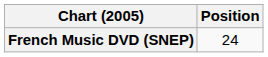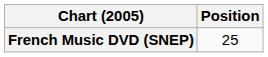 <table class="wikitable plainrowheaders" style="text-align:center">
 <tr>
 <th scope="col">Chart (2005)</th>
 <th scope="col">Position</th>
 </tr>
 <tr>
 <th scope="row">French Music DVD (SNEP)</th>
-<td>24</td>
+<td>25</td>
 </tr>
 </table>
